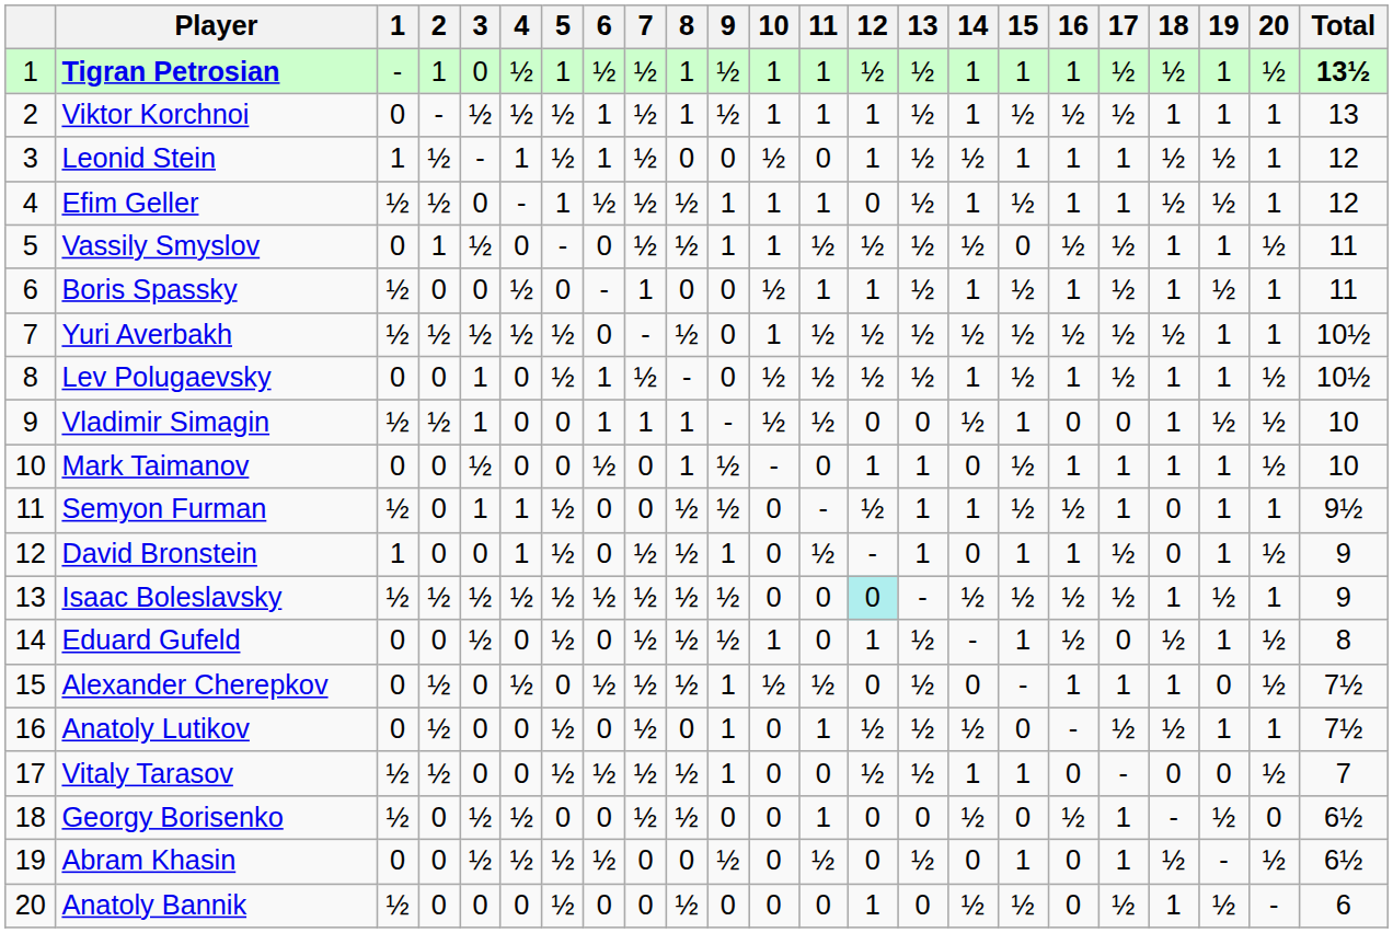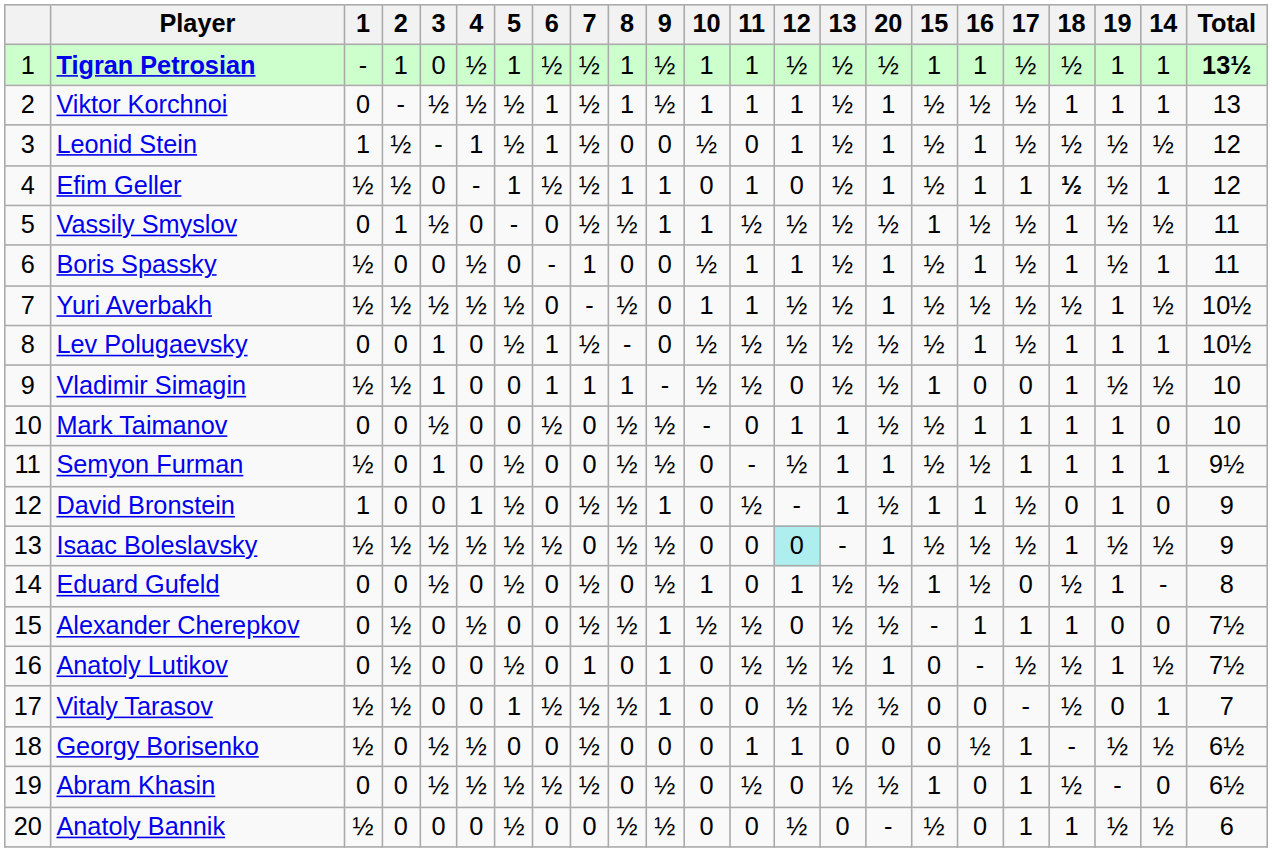 <table class="wikitable" border="1" width="800px">
 <tr>
 <th></th>
 <th>Player</th>
 <th>1</th>
 <th>2</th>
 <th>3</th>
 <th>4</th>
 <th>5</th>
 <th>6</th>
 <th>7</th>
 <th>8</th>
 <th>9</th>
 <th>10</th>
 <th>11</th>
 <th>12</th>
 <th>13</th>
-<th>14</th>
+<th>20</th>
 <th>15</th>
 <th>16</th>
 <th>17</th>
 <th>18</th>
 <th>19</th>
-<th>20</th>
+<th>14</th>
 <th>Total</th>
 </tr>
 <tr align="center" style="background:#ccffcc;">
 <td>1</td>
 <td align="left"> <strong><a href='#'>Tigran Petrosian</a></strong></td>
 <td>-</td>
 <td>1</td>
 <td>0</td>
 <td>½</td>
 <td>1</td>
 <td>½</td>
 <td>½</td>
 <td>1</td>
 <td>½</td>
 <td>1</td>
 <td>1</td>
 <td>½</td>
 <td>½</td>
-<td>1</td>
+<td>½</td>
 <td>1</td>
 <td>1</td>
 <td>½</td>
 <td>½</td>
 <td>1</td>
-<td>½</td>
+<td>1</td>
 <td align="center"><strong>13½</strong></td>
 </tr>
 <tr align="center">
 <td>2</td>
 <td align="left"> <a href='#'>Viktor Korchnoi</a></td>
 <td>0</td>
 <td>-</td>
 <td>½</td>
 <td>½</td>
 <td>½</td>
 <td>1</td>
 <td>½</td>
 <td>1</td>
 <td>½</td>
 <td>1</td>
 <td>1</td>
 <td>1</td>
 <td>½</td>
 <td>1</td>
 <td>½</td>
 <td>½</td>
 <td>½</td>
 <td>1</td>
 <td>1</td>
 <td>1</td>
 <td align="center">13</td>
 </tr>
 <tr align="center">
 <td>3</td>
 <td align="left"> <a href='#'>Leonid Stein</a></td>
 <td>1</td>
 <td>½</td>
 <td>-</td>
 <td>1</td>
 <td>½</td>
 <td>1</td>
 <td>½</td>
 <td>0</td>
 <td>0</td>
 <td>½</td>
 <td>0</td>
 <td>1</td>
 <td>½</td>
+<td>1</td>
 <td>½</td>
-<td>1</td>
-<td>1</td>
 <td>1</td>
 <td>½</td>
 <td>½</td>
-<td>1</td>
+<td>½</td>
+<td>½</td>
 <td align="center">12</td>
 </tr>
 <tr align="center">
 <td>4</td>
 <td align="left"> <a href='#'>Efim Geller</a></td>
 <td>½</td>
 <td>½</td>
 <td>0</td>
 <td>-</td>
 <td>1</td>
 <td>½</td>
 <td>½</td>
-<td>½</td>
 <td>1</td>
 <td>1</td>
+<td>0</td>
 <td>1</td>
 <td>0</td>
 <td>½</td>
 <td>1</td>
 <td>½</td>
 <td>1</td>
 <td>1</td>
-<td>½</td>
+<td><strong>½</strong></td>
 <td>½</td>
 <td>1</td>
 <td align="center">12</td>
 </tr>
 <tr align="center">
 <td>5</td>
 <td align="left"> <a href='#'>Vassily Smyslov</a></td>
 <td>0</td>
 <td>1</td>
 <td>½</td>
 <td>0</td>
 <td>-</td>
 <td>0</td>
 <td>½</td>
 <td>½</td>
 <td>1</td>
 <td>1</td>
 <td>½</td>
 <td>½</td>
 <td>½</td>
 <td>½</td>
-<td>0</td>
+<td>1</td>
 <td>½</td>
 <td>½</td>
 <td>1</td>
-<td>1</td>
+<td>½</td>
 <td>½</td>
 <td align="center">11</td>
 </tr>
 <tr align="center">
 <td>6</td>
 <td align="left"> <a href='#'>Boris Spassky</a></td>
 <td>½</td>
 <td>0</td>
 <td>0</td>
 <td>½</td>
 <td>0</td>
 <td>-</td>
 <td>1</td>
 <td>0</td>
 <td>0</td>
 <td>½</td>
 <td>1</td>
 <td>1</td>
 <td>½</td>
 <td>1</td>
 <td>½</td>
 <td>1</td>
 <td>½</td>
 <td>1</td>
 <td>½</td>
 <td>1</td>
 <td align="center">11</td>
 </tr>
 <tr align="center">
 <td>7</td>
 <td align="left"> <a href='#'>Yuri Averbakh</a></td>
 <td>½</td>
 <td>½</td>
 <td>½</td>
 <td>½</td>
 <td>½</td>
 <td>0</td>
 <td>-</td>
 <td>½</td>
 <td>0</td>
 <td>1</td>
+<td>1</td>
 <td>½</td>
 <td>½</td>
-<td>½</td>
-<td>½</td>
+<td>1</td>
 <td>½</td>
 <td>½</td>
 <td>½</td>
 <td>½</td>
 <td>1</td>
-<td>1</td>
+<td>½</td>
 <td align="center">10½</td>
 </tr>
 <tr align="center">
 <td>8</td>
 <td align="left"> <a href='#'>Lev Polugaevsky</a></td>
 <td>0</td>
 <td>0</td>
 <td>1</td>
 <td>0</td>
 <td>½</td>
 <td>1</td>
 <td>½</td>
 <td>-</td>
 <td>0</td>
 <td>½</td>
 <td>½</td>
 <td>½</td>
 <td>½</td>
-<td>1</td>
+<td>½</td>
 <td>½</td>
 <td>1</td>
 <td>½</td>
 <td>1</td>
 <td>1</td>
-<td>½</td>
+<td>1</td>
 <td align="center">10½</td>
 </tr>
 <tr align="center">
 <td>9</td>
 <td align="left"> <a href='#'>Vladimir Simagin</a></td>
 <td>½</td>
 <td>½</td>
 <td>1</td>
 <td>0</td>
 <td>0</td>
 <td>1</td>
 <td>1</td>
 <td>1</td>
 <td>-</td>
 <td>½</td>
 <td>½</td>
 <td>0</td>
-<td>0</td>
+<td>½</td>
 <td>½</td>
 <td>1</td>
 <td>0</td>
 <td>0</td>
 <td>1</td>
 <td>½</td>
 <td>½</td>
 <td align="center">10</td>
 </tr>
 <tr align="center">
 <td>10</td>
 <td align="left"> <a href='#'>Mark Taimanov</a></td>
 <td>0</td>
 <td>0</td>
 <td>½</td>
 <td>0</td>
 <td>0</td>
 <td>½</td>
 <td>0</td>
-<td>1</td>
+<td>½</td>
 <td>½</td>
 <td>-</td>
 <td>0</td>
 <td>1</td>
 <td>1</td>
-<td>0</td>
+<td>½</td>
 <td>½</td>
 <td>1</td>
 <td>1</td>
 <td>1</td>
 <td>1</td>
-<td>½</td>
+<td>0</td>
 <td align="center">10</td>
 </tr>
 <tr align="center">
 <td>11</td>
 <td align="left"> <a href='#'>Semyon Furman</a></td>
 <td>½</td>
 <td>0</td>
 <td>1</td>
-<td>1</td>
+<td>0</td>
 <td>½</td>
 <td>0</td>
 <td>0</td>
 <td>½</td>
 <td>½</td>
 <td>0</td>
 <td>-</td>
 <td>½</td>
 <td>1</td>
 <td>1</td>
 <td>½</td>
 <td>½</td>
 <td>1</td>
-<td>0</td>
+<td>1</td>
 <td>1</td>
 <td>1</td>
 <td align="center">9½</td>
 </tr>
 <tr align="center">
 <td>12</td>
 <td align="left"> <a href='#'>David Bronstein</a></td>
 <td>1</td>
 <td>0</td>
 <td>0</td>
 <td>1</td>
 <td>½</td>
 <td>0</td>
 <td>½</td>
 <td>½</td>
 <td>1</td>
 <td>0</td>
 <td>½</td>
 <td>-</td>
 <td>1</td>
-<td>0</td>
+<td>½</td>
 <td>1</td>
 <td>1</td>
 <td>½</td>
 <td>0</td>
 <td>1</td>
-<td>½</td>
+<td>0</td>
 <td align="center">9</td>
 </tr>
 <tr align="center">
 <td>13</td>
 <td align="left"> <a href='#'>Isaac Boleslavsky</a></td>
 <td>½</td>
 <td>½</td>
 <td>½</td>
 <td>½</td>
 <td>½</td>
 <td>½</td>
-<td>½</td>
+<td>0</td>
 <td>½</td>
 <td>½</td>
 <td>0</td>
 <td>0</td>
 <td style="background: paleturquoise;">0</td>
 <td>-</td>
-<td>½</td>
+<td>1</td>
 <td>½</td>
 <td>½</td>
 <td>½</td>
 <td>1</td>
 <td>½</td>
-<td>1</td>
+<td>½</td>
 <td align="center">9</td>
 </tr>
 <tr align="center">
 <td>14</td>
 <td align="left"> <a href='#'>Eduard Gufeld</a></td>
 <td>0</td>
 <td>0</td>
 <td>½</td>
 <td>0</td>
 <td>½</td>
 <td>0</td>
 <td>½</td>
-<td>½</td>
+<td>0</td>
 <td>½</td>
 <td>1</td>
 <td>0</td>
 <td>1</td>
 <td>½</td>
-<td>-</td>
+<td>½</td>
 <td>1</td>
 <td>½</td>
 <td>0</td>
 <td>½</td>
 <td>1</td>
-<td>½</td>
+<td>-</td>
 <td align="center">8</td>
 </tr>
 <tr align="center">
 <td>15</td>
 <td align="left"> <a href='#'>Alexander Cherepkov</a></td>
 <td>0</td>
 <td>½</td>
 <td>0</td>
 <td>½</td>
 <td>0</td>
-<td>½</td>
+<td>0</td>
 <td>½</td>
 <td>½</td>
 <td>1</td>
 <td>½</td>
 <td>½</td>
 <td>0</td>
 <td>½</td>
-<td>0</td>
+<td>½</td>
 <td>-</td>
 <td>1</td>
 <td>1</td>
 <td>1</td>
 <td>0</td>
-<td>½</td>
+<td>0</td>
 <td align="center">7½</td>
 </tr>
 <tr align="center">
 <td>16</td>
 <td align="left"> <a href='#'>Anatoly Lutikov</a></td>
 <td>0</td>
 <td>½</td>
 <td>0</td>
 <td>0</td>
 <td>½</td>
 <td>0</td>
-<td>½</td>
+<td>1</td>
 <td>0</td>
 <td>1</td>
 <td>0</td>
-<td>1</td>
 <td>½</td>
 <td>½</td>
 <td>½</td>
+<td>1</td>
 <td>0</td>
 <td>-</td>
 <td>½</td>
 <td>½</td>
 <td>1</td>
-<td>1</td>
+<td>½</td>
 <td align="center">7½</td>
 </tr>
 <tr align="center">
 <td>17</td>
 <td align="left"> <a href='#'>Vitaly Tarasov</a></td>
 <td>½</td>
 <td>½</td>
 <td>0</td>
 <td>0</td>
-<td>½</td>
+<td>1</td>
 <td>½</td>
 <td>½</td>
 <td>½</td>
 <td>1</td>
 <td>0</td>
 <td>0</td>
 <td>½</td>
 <td>½</td>
-<td>1</td>
-<td>1</td>
+<td>½</td>
+<td>0</td>
 <td>0</td>
 <td>-</td>
+<td>½</td>
 <td>0</td>
-<td>0</td>
-<td>½</td>
+<td>1</td>
 <td align="center">7</td>
 </tr>
 <tr align="center">
 <td>18</td>
 <td align="left"> <a href='#'>Georgy Borisenko</a></td>
 <td>½</td>
 <td>0</td>
 <td>½</td>
 <td>½</td>
 <td>0</td>
 <td>0</td>
 <td>½</td>
-<td>½</td>
+<td>0</td>
 <td>0</td>
 <td>0</td>
 <td>1</td>
+<td>1</td>
 <td>0</td>
 <td>0</td>
-<td>½</td>
 <td>0</td>
 <td>½</td>
 <td>1</td>
 <td>-</td>
 <td>½</td>
-<td>0</td>
+<td>½</td>
 <td align="center">6½</td>
 </tr>
 <tr align="center">
 <td>19</td>
 <td align="left"> <a href='#'>Abram Khasin</a></td>
 <td>0</td>
 <td>0</td>
 <td>½</td>
 <td>½</td>
 <td>½</td>
 <td>½</td>
-<td>0</td>
+<td>½</td>
 <td>0</td>
 <td>½</td>
 <td>0</td>
 <td>½</td>
 <td>0</td>
 <td>½</td>
-<td>0</td>
+<td>½</td>
 <td>1</td>
 <td>0</td>
 <td>1</td>
 <td>½</td>
 <td>-</td>
-<td>½</td>
+<td>0</td>
 <td align="center">6½</td>
 </tr>
 <tr align="center">
 <td>20</td>
 <td align="left"> <a href='#'>Anatoly Bannik</a></td>
 <td>½</td>
 <td>0</td>
 <td>0</td>
 <td>0</td>
 <td>½</td>
 <td>0</td>
 <td>0</td>
 <td>½</td>
+<td>½</td>
 <td>0</td>
 <td>0</td>
+<td>½</td>
+<td>0</td>
+<td>-</td>
+<td>½</td>
 <td>0</td>
 <td>1</td>
-<td>0</td>
+<td>1</td>
 <td>½</td>
 <td>½</td>
-<td>0</td>
-<td>½</td>
-<td>1</td>
-<td>½</td>
-<td>-</td>
 <td align="center">6</td>
 </tr>
 </table>
